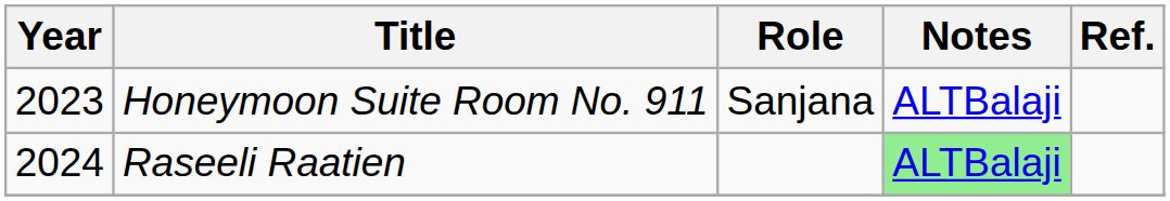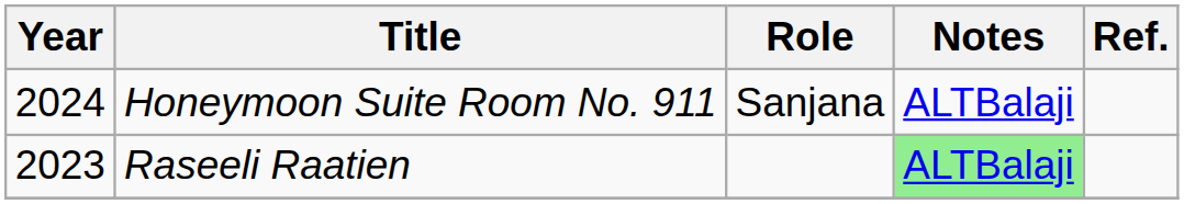 <table class="wikitable sortable">
 <tr>
 <th>Year</th>
 <th>Title</th>
 <th>Role</th>
 <th>Notes</th>
 <th>Ref.</th>
 </tr>
 <tr>
-<td>2023</td>
+<td>2024</td>
 <td><em>Honeymoon Suite Room No. 911</em></td>
 <td>Sanjana</td>
 <td><a href='#'>ALTBalaji</a></td>
 <td></td>
 </tr>
 <tr>
-<td>2024</td>
+<td>2023</td>
 <td><em>Raseeli Raatien</em></td>
 <td></td>
 <td style="background: lightgreen;"><a href='#'>ALTBalaji</a></td>
 <td></td>
 </tr>
 <tr>
 </tr>
 </table>
